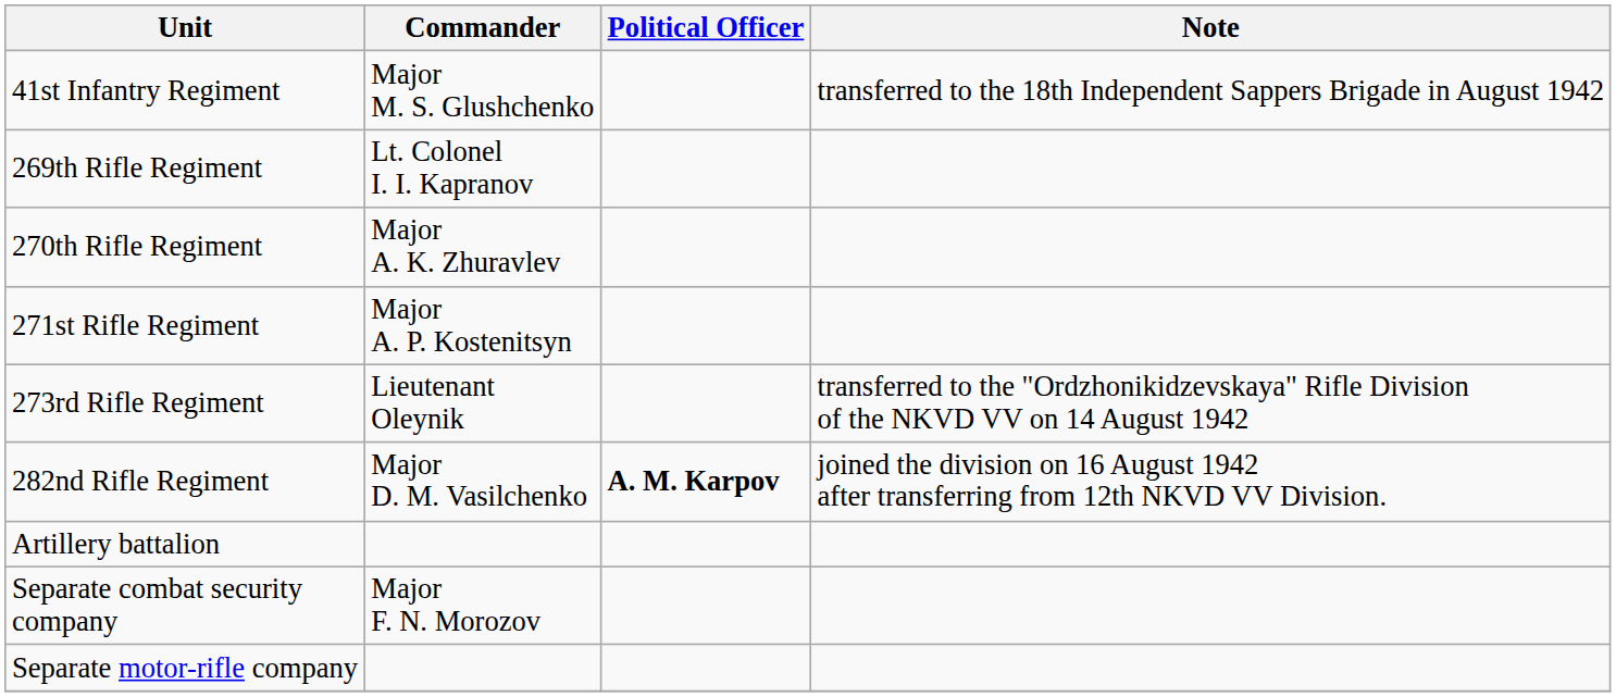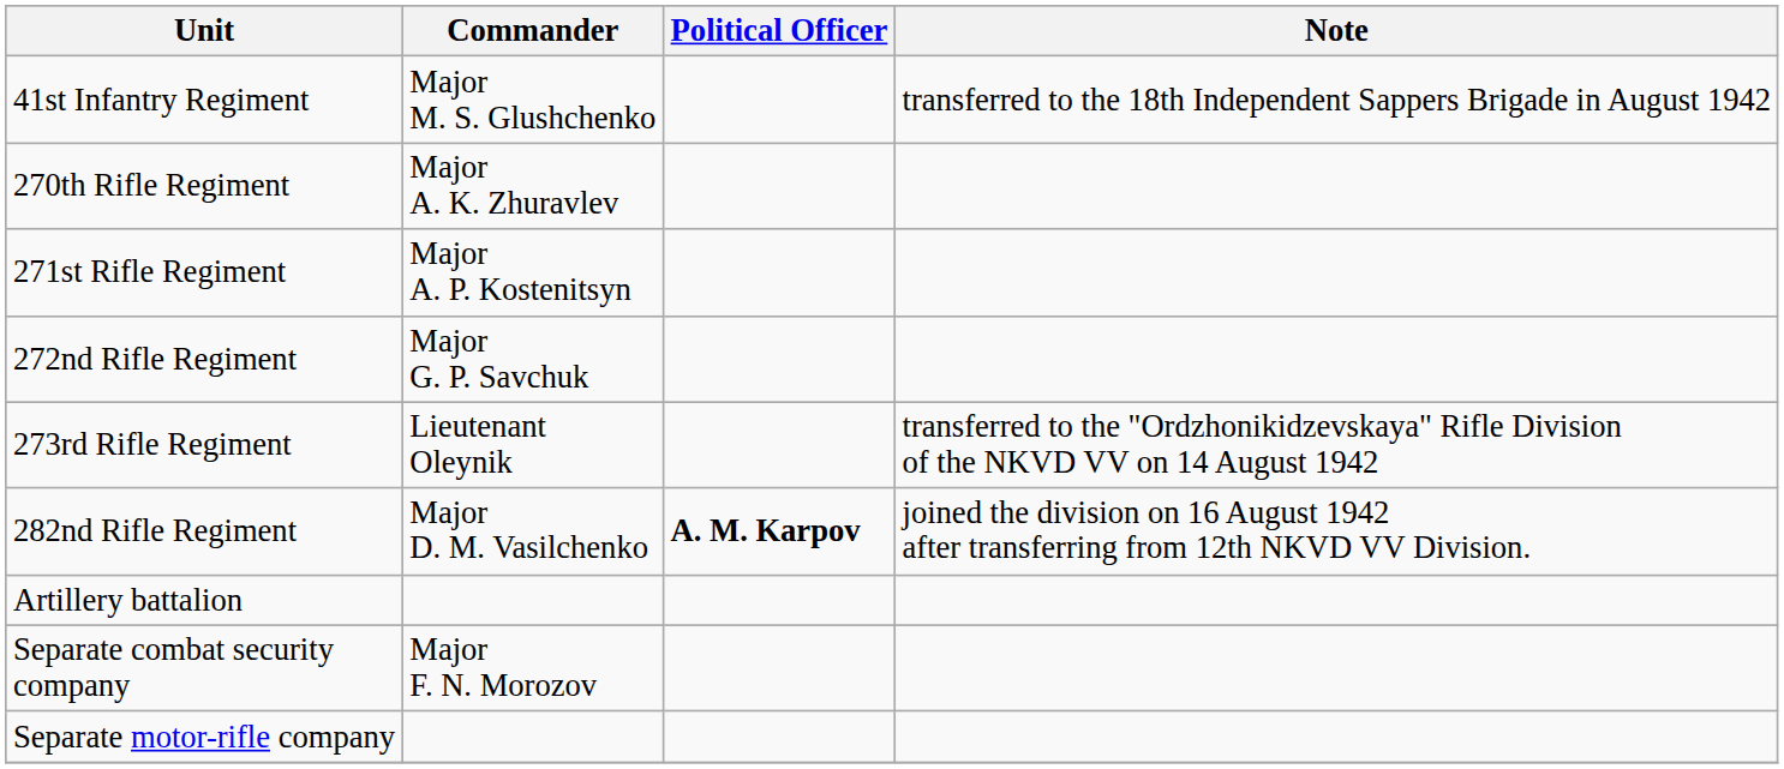 <table class="wikitable">
 <tr>
 <th>Unit</th>
 <th>Commander</th>
 <th><a href='#'>Political Officer</a></th>
 <th>Note</th>
 </tr>
 <tr>
 <td>41st Infantry Regiment</td>
 <td>Major<br>M. S. Glushchenko</td>
 <td></td>
 <td>transferred to the 18th Independent Sappers Brigade in August 1942</td>
 </tr>
 <tr>
-<td>269th Rifle Regiment</td>
-<td>Lt. Colonel<br> I. I. Kapranov</td>
-<td></td>
-<td></td>
-</tr>
-<tr>
 <td>270th Rifle Regiment</td>
 <td>Major<br>A. K. Zhuravlev</td>
 <td></td>
 <td></td>
 </tr>
 <tr>
 <td>271st Rifle Regiment</td>
 <td>Major<br>A. P. Kostenitsyn</td>
+<td></td>
+<td></td>
+</tr>
+<tr>
+<td>272nd Rifle Regiment</td>
+<td>Major<br>G. P. Savchuk</td>
 <td></td>
 <td></td>
 </tr>
 <tr>
 <td>273rd Rifle Regiment</td>
 <td>Lieutenant<br>Oleynik</td>
 <td></td>
 <td>transferred to the "Ordzhonikidzevskaya" Rifle Division<br>of the NKVD VV on 14 August 1942</td>
 </tr>
 <tr>
 <td>282nd Rifle Regiment</td>
 <td>Major<br>D. M. Vasilchenko</td>
 <td><strong>A. M. Karpov</strong></td>
 <td>joined the division on 16 August 1942<br>after transferring from 12th NKVD VV Division.</td>
 </tr>
 <tr>
 <td>Artillery battalion</td>
 <td></td>
 <td></td>
 <td></td>
 </tr>
 <tr>
 <td>Separate combat security<br>company</td>
 <td>Major<br>F. N. Morozov</td>
 <td></td>
 <td></td>
 </tr>
 <tr>
 <td>Separate <a href='#'>motor-rifle</a> company</td>
 <td></td>
 <td></td>
 <td></td>
 </tr>
 <tr>
 </tr>
 </table>
